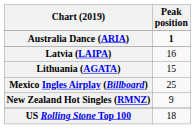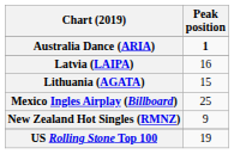 <table class="wikitable sortable plainrowheaders" style="text-align:center">
 <tr>
 <th scope="col">Chart (2019)</th>
 <th scope="col">Peak<br>position</th>
 </tr>
 <tr>
 </tr>
 <tr>
 <th scope="row">Australia Dance (<a href='#'>ARIA</a>)</th>
 <td><strong>1</strong></td>
 </tr>
 <tr>
 </tr>
 <tr>
 </tr>
 <tr>
 </tr>
 <tr>
 </tr>
 <tr>
 </tr>
 <tr>
 </tr>
 <tr>
 </tr>
 <tr>
 </tr>
 <tr>
 </tr>
 <tr>
 </tr>
 <tr>
 </tr>
 <tr>
 <th scope="row">Latvia (<a href='#'>LAIPA</a>)</th>
 <td>16</td>
 </tr>
 <tr>
 <th scope="row">Lithuania (<a href='#'>AGATA</a>)</th>
 <td>15</td>
 </tr>
 <tr>
 <th scope="row">Mexico <a href='#'>Ingles Airplay</a> (<em><a href='#'>Billboard</a></em>)</th>
 <td>25</td>
 </tr>
 <tr>
 <th scope="row">New Zealand Hot Singles (<a href='#'>RMNZ</a>)</th>
 <td>9</td>
 </tr>
 <tr>
 </tr>
 <tr>
 </tr>
 <tr>
 </tr>
 <tr>
 </tr>
 <tr>
 </tr>
 <tr>
 </tr>
 <tr>
 </tr>
 <tr>
 </tr>
 <tr>
 </tr>
 <tr>
 </tr>
 <tr>
 <th scope="row">US <a href='#'><em>Rolling Stone</em> Top 100</a></th>
-<td>18</td>
+<td>19</td>
 </tr>
 </table>
